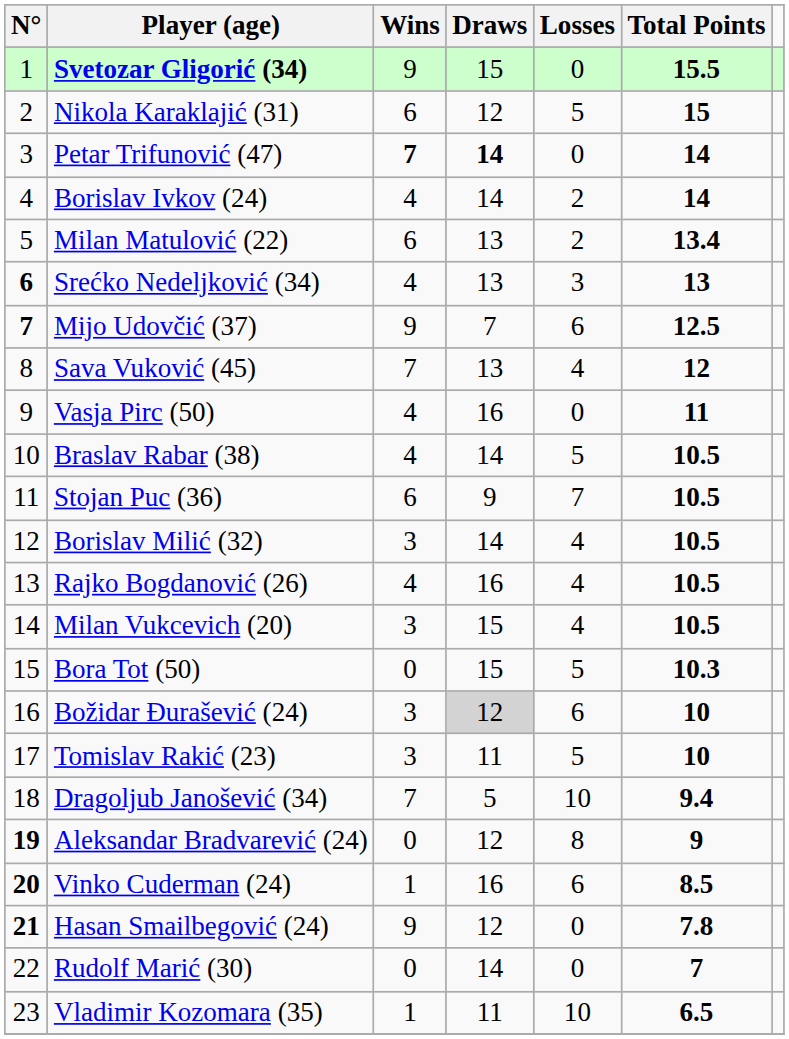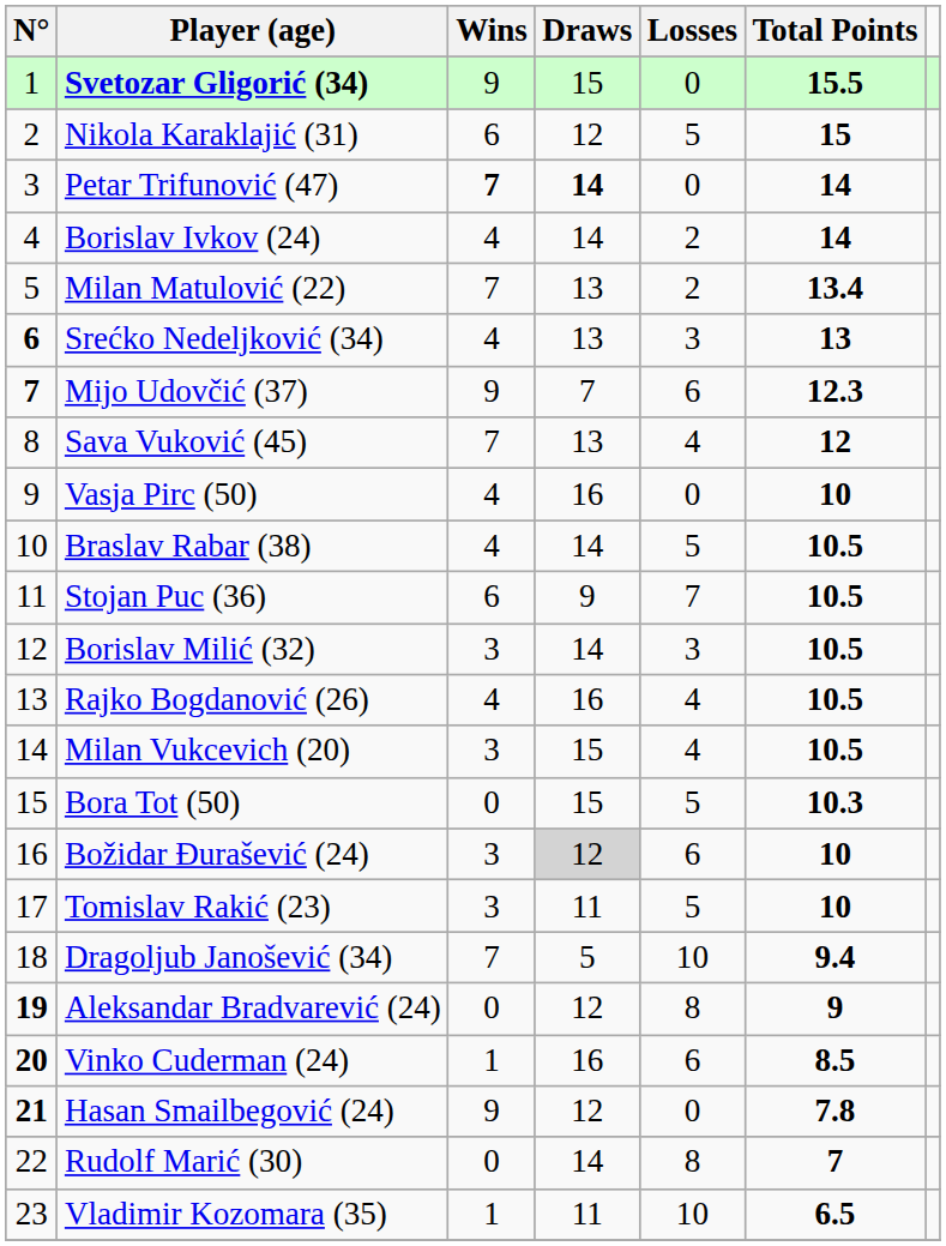 <table class="wikitable" border="1">
 <tr>
 <th>N°</th>
 <th>Player (age)</th>
 <th>Wins</th>
 <th>Draws</th>
 <th>Losses</th>
 <th>Total Points</th>
 </tr>
 <tr align=center style="background:#ccffcc;">
 <td>1</td>
 <td align=left> <strong><a href='#'>Svetozar Gligorić</a> (34)</strong></td>
 <td>9</td>
 <td>15</td>
 <td>0</td>
 <td><strong>15.5</strong></td>
 <td align=center></td>
 </tr>
 <tr align=center>
 <td>2</td>
 <td align=left> <a href='#'>Nikola Karaklajić</a> (31)</td>
 <td>6</td>
 <td>12</td>
 <td>5</td>
 <td><strong>15</strong></td>
 <td align=center></td>
 </tr>
 <tr align=center>
 <td>3</td>
 <td align=left> <a href='#'>Petar Trifunović</a> (47)</td>
 <td><strong>7</strong></td>
 <td><strong>14</strong></td>
 <td>0</td>
 <td><strong>14</strong></td>
 <td align=center></td>
 </tr>
 <tr align=center>
 <td>4</td>
 <td align=left> <a href='#'>Borislav Ivkov</a> (24)</td>
 <td>4</td>
 <td>14</td>
 <td>2</td>
 <td><strong>14</strong></td>
 <td align=center></td>
 </tr>
 <tr align=center>
 <td>5</td>
 <td align=left> <a href='#'>Milan Matulović</a> (22)</td>
-<td>6</td>
+<td>7</td>
 <td>13</td>
 <td>2</td>
 <td><strong>13.4</strong></td>
 <td align=center></td>
 </tr>
 <tr align=center>
 <td><strong>6</strong></td>
 <td align=left> <a href='#'>Srećko Nedeljković</a> (34)</td>
 <td>4</td>
 <td>13</td>
 <td>3</td>
 <td><strong>13</strong></td>
 <td align=center></td>
 </tr>
 <tr align=center>
 <td><strong>7</strong></td>
 <td align=left> <a href='#'>Mijo Udovčić</a> (37)</td>
 <td>9</td>
 <td>7</td>
 <td>6</td>
-<td><strong>12.5</strong></td>
+<td><strong>12.3</strong></td>
 <td align=center></td>
 </tr>
 <tr align=center>
 <td>8</td>
 <td align=left> <a href='#'>Sava Vuković</a> (45)</td>
 <td>7</td>
 <td>13</td>
 <td>4</td>
 <td><strong>12</strong></td>
 <td align=center></td>
 </tr>
 <tr align=center>
 <td>9</td>
 <td align=left> <a href='#'>Vasja Pirc</a> (50)</td>
 <td>4</td>
 <td>16</td>
 <td>0</td>
-<td><strong>11</strong></td>
+<td><strong>10</strong></td>
 <td align=center></td>
 </tr>
 <tr align=center>
 <td>10</td>
 <td align=left> <a href='#'>Braslav Rabar</a> (38)</td>
 <td>4</td>
 <td>14</td>
 <td>5</td>
 <td><strong>10.5</strong></td>
 <td align=center></td>
 </tr>
 <tr align=center>
 <td>11</td>
 <td align=left> <a href='#'>Stojan Puc</a> (36)</td>
 <td>6</td>
 <td>9</td>
 <td>7</td>
 <td><strong>10.5</strong></td>
 <td align=center></td>
 </tr>
 <tr align=center>
 <td>12</td>
 <td align=left> <a href='#'>Borislav Milić</a> (32)</td>
 <td>3</td>
 <td>14</td>
-<td>4</td>
+<td>3</td>
 <td><strong>10.5</strong></td>
 <td align=center></td>
 </tr>
 <tr align=center>
 <td>13</td>
 <td align=left> <a href='#'>Rajko Bogdanović</a> (26)</td>
 <td>4</td>
 <td>16</td>
 <td>4</td>
 <td><strong>10.5</strong></td>
 <td align=center></td>
 </tr>
 <tr align=center>
 <td>14</td>
 <td align=left> <a href='#'>Milan Vukcevich</a> (20)</td>
 <td>3</td>
 <td>15</td>
 <td>4</td>
 <td><strong>10.5</strong></td>
 <td align=center></td>
 </tr>
 <tr align=center>
 <td>15</td>
 <td align=left> <a href='#'>Bora Tot</a> (50)</td>
 <td>0</td>
 <td>15</td>
 <td>5</td>
 <td><strong>10.3</strong></td>
 <td align=center></td>
 </tr>
 <tr align=center>
 <td>16</td>
 <td align=left> <a href='#'>Božidar Đurašević</a> (24)</td>
 <td>3</td>
 <td style="background: lightgrey;">12</td>
 <td>6</td>
 <td><strong>10</strong></td>
 <td align=center></td>
 </tr>
 <tr align=center>
 <td>17</td>
 <td align=left> <a href='#'>Tomislav Rakić</a> (23)</td>
 <td>3</td>
 <td>11</td>
 <td>5</td>
 <td><strong>10</strong></td>
 <td align=center></td>
 </tr>
 <tr align=center>
 <td>18</td>
 <td align=left> <a href='#'>Dragoljub Janošević</a> (34)</td>
 <td>7</td>
 <td>5</td>
 <td>10</td>
 <td><strong>9.4</strong></td>
 <td align=center></td>
 </tr>
 <tr align=center>
 <td><strong>19</strong></td>
 <td align=left> <a href='#'>Aleksandar Bradvarević</a> (24)</td>
 <td>0</td>
 <td>12</td>
 <td>8</td>
 <td><strong>9</strong></td>
 <td align=center></td>
 </tr>
 <tr align=center>
 <td><strong>20</strong></td>
 <td align=left> <a href='#'>Vinko Cuderman</a> (24)</td>
 <td>1</td>
 <td>16</td>
 <td>6</td>
 <td><strong>8.5</strong></td>
 <td align=center></td>
 </tr>
 <tr align=center>
 <td><strong>21</strong></td>
 <td align=left> <a href='#'>Hasan Smailbegović</a> (24)</td>
 <td>9</td>
 <td>12</td>
 <td>0</td>
 <td><strong>7.8</strong></td>
 <td align=center></td>
 </tr>
 <tr align=center>
 <td>22</td>
 <td align=left> <a href='#'>Rudolf Marić</a> (30)</td>
 <td>0</td>
 <td>14</td>
-<td>0</td>
+<td>8</td>
 <td><strong>7</strong></td>
 <td align=center></td>
 </tr>
 <tr align=center>
 <td>23</td>
 <td align=left> <a href='#'>Vladimir Kozomara</a> (35)</td>
 <td>1</td>
 <td>11</td>
 <td>10</td>
 <td><strong>6.5</strong></td>
 <td align=center></td>
 </tr>
 <tr align=center>
 </tr>
 </table>
